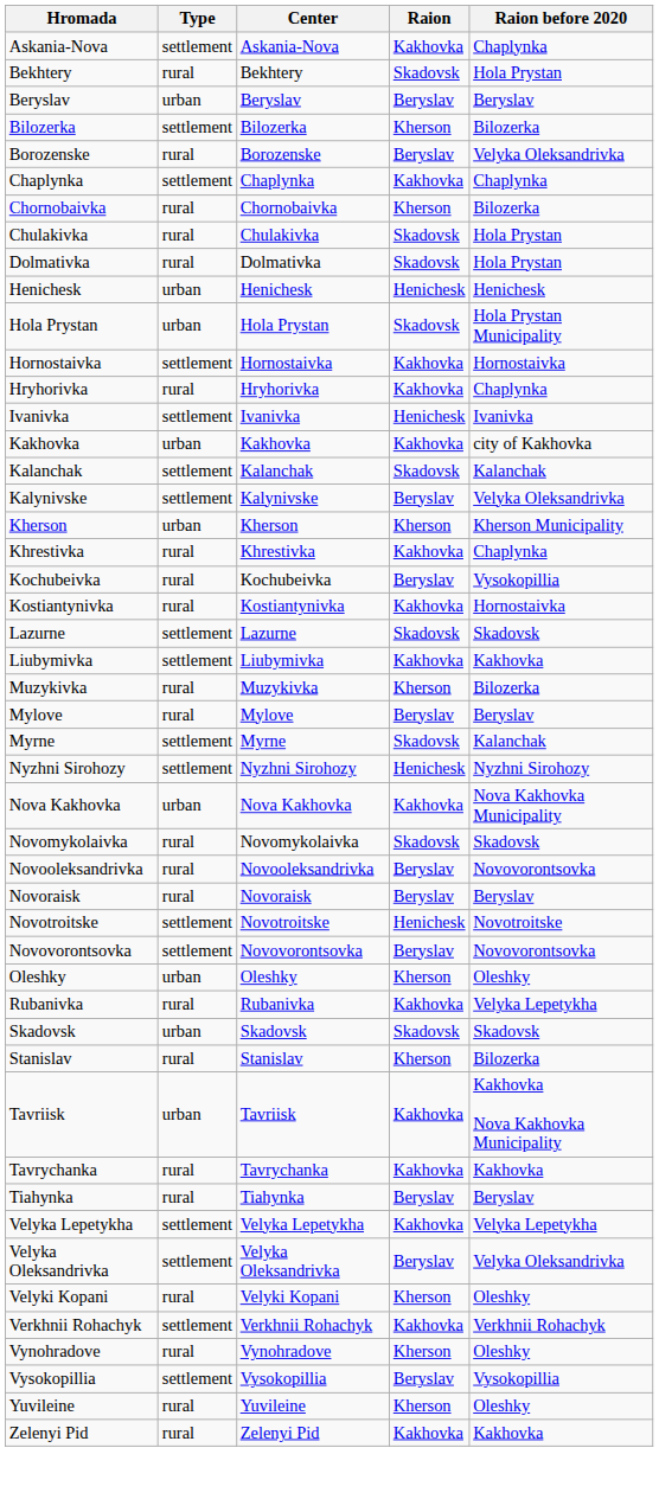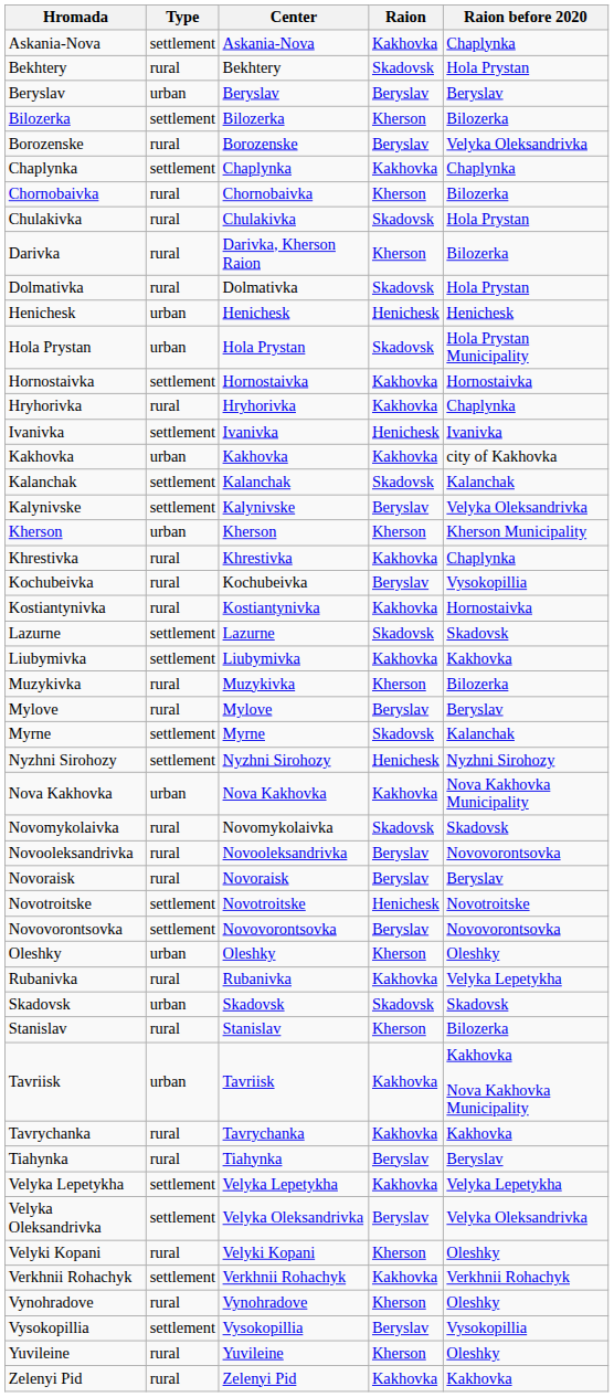 <table class='wikitable sortable'>
 <tr>
 <th>Hromada</th>
 <th>Type</th>
 <th>Center</th>
 <th>Raion</th>
 <th>Raion before 2020</th>
 </tr>
 <tr>
 <td>Askania-Nova</td>
 <td>settlement</td>
 <td><a href='#'>Askania-Nova</a></td>
 <td><a href='#'>Kakhovka</a></td>
 <td><a href='#'>Chaplynka</a></td>
 </tr>
 <tr>
 <td>Bekhtery</td>
 <td>rural</td>
 <td>Bekhtery</td>
 <td><a href='#'>Skadovsk</a></td>
 <td><a href='#'>Hola Prystan</a></td>
 </tr>
 <tr>
 <td>Beryslav</td>
 <td>urban</td>
 <td><a href='#'>Beryslav</a></td>
 <td><a href='#'>Beryslav</a></td>
 <td><a href='#'>Beryslav</a></td>
 </tr>
 <tr>
 <td><a href='#'>Bilozerka</a></td>
 <td>settlement</td>
 <td><a href='#'>Bilozerka</a></td>
 <td><a href='#'>Kherson</a></td>
 <td><a href='#'>Bilozerka</a></td>
 </tr>
 <tr>
 <td>Borozenske</td>
 <td>rural</td>
 <td><a href='#'>Borozenske</a></td>
 <td><a href='#'>Beryslav</a></td>
 <td><a href='#'>Velyka Oleksandrivka</a></td>
 </tr>
 <tr>
 <td>Chaplynka</td>
 <td>settlement</td>
 <td><a href='#'>Chaplynka</a></td>
 <td><a href='#'>Kakhovka</a></td>
 <td><a href='#'>Chaplynka</a></td>
 </tr>
 <tr>
 <td><a href='#'>Chornobaivka</a></td>
 <td>rural</td>
 <td><a href='#'>Chornobaivka</a></td>
 <td><a href='#'>Kherson</a></td>
 <td><a href='#'>Bilozerka</a></td>
 </tr>
 <tr>
 <td>Chulakivka</td>
 <td>rural</td>
 <td><a href='#'>Chulakivka</a></td>
 <td><a href='#'>Skadovsk</a></td>
 <td><a href='#'>Hola Prystan</a></td>
+</tr>
+<tr>
+<td>Darivka</td>
+<td>rural</td>
+<td><a href='#'>Darivka, Kherson Raion</a></td>
+<td><a href='#'>Kherson</a></td>
+<td><a href='#'>Bilozerka</a></td>
 </tr>
 <tr>
 <td>Dolmativka</td>
 <td>rural</td>
 <td>Dolmativka</td>
 <td><a href='#'>Skadovsk</a></td>
 <td><a href='#'>Hola Prystan</a></td>
 </tr>
 <tr>
 <td>Henichesk</td>
 <td>urban</td>
 <td><a href='#'>Henichesk</a></td>
 <td><a href='#'>Henichesk</a></td>
 <td><a href='#'>Henichesk</a></td>
 </tr>
 <tr>
 <td>Hola Prystan</td>
 <td>urban</td>
 <td><a href='#'>Hola Prystan</a></td>
 <td><a href='#'>Skadovsk</a></td>
 <td><a href='#'>Hola Prystan Municipality</a></td>
 </tr>
 <tr>
 <td>Hornostaivka</td>
 <td>settlement</td>
 <td><a href='#'>Hornostaivka</a></td>
 <td><a href='#'>Kakhovka</a></td>
 <td><a href='#'>Hornostaivka</a></td>
 </tr>
 <tr>
 <td>Hryhorivka</td>
 <td>rural</td>
 <td><a href='#'>Hryhorivka</a></td>
 <td><a href='#'>Kakhovka</a></td>
 <td><a href='#'>Chaplynka</a></td>
 </tr>
 <tr>
 <td>Ivanivka</td>
 <td>settlement</td>
 <td><a href='#'>Ivanivka</a></td>
 <td><a href='#'>Henichesk</a></td>
 <td><a href='#'>Ivanivka</a></td>
 </tr>
 <tr>
 <td>Kakhovka</td>
 <td>urban</td>
 <td><a href='#'>Kakhovka</a></td>
 <td><a href='#'>Kakhovka</a></td>
 <td>city of Kakhovka</td>
 </tr>
 <tr>
 <td>Kalanchak</td>
 <td>settlement</td>
 <td><a href='#'>Kalanchak</a></td>
 <td><a href='#'>Skadovsk</a></td>
 <td><a href='#'>Kalanchak</a></td>
 </tr>
 <tr>
 <td>Kalynivske</td>
 <td>settlement</td>
 <td><a href='#'>Kalynivske</a></td>
 <td><a href='#'>Beryslav</a></td>
 <td><a href='#'>Velyka Oleksandrivka</a></td>
 </tr>
 <tr>
 <td><a href='#'>Kherson</a></td>
 <td>urban</td>
 <td><a href='#'>Kherson</a></td>
 <td><a href='#'>Kherson</a></td>
 <td><a href='#'>Kherson Municipality</a></td>
 </tr>
 <tr>
 <td>Khrestivka</td>
 <td>rural</td>
 <td><a href='#'>Khrestivka</a></td>
 <td><a href='#'>Kakhovka</a></td>
 <td><a href='#'>Chaplynka</a></td>
 </tr>
 <tr>
 <td>Kochubeivka</td>
 <td>rural</td>
 <td>Kochubeivka</td>
 <td><a href='#'>Beryslav</a></td>
 <td><a href='#'>Vysokopillia</a></td>
 </tr>
 <tr>
 <td>Kostiantynivka</td>
 <td>rural</td>
 <td><a href='#'>Kostiantynivka</a></td>
 <td><a href='#'>Kakhovka</a></td>
 <td><a href='#'>Hornostaivka</a></td>
 </tr>
 <tr>
 <td>Lazurne</td>
 <td>settlement</td>
 <td><a href='#'>Lazurne</a></td>
 <td><a href='#'>Skadovsk</a></td>
 <td><a href='#'>Skadovsk</a></td>
 </tr>
 <tr>
 <td>Liubymivka</td>
 <td>settlement</td>
 <td><a href='#'>Liubymivka</a></td>
 <td><a href='#'>Kakhovka</a></td>
 <td><a href='#'>Kakhovka</a></td>
 </tr>
 <tr>
 <td>Muzykivka</td>
 <td>rural</td>
 <td><a href='#'>Muzykivka</a></td>
 <td><a href='#'>Kherson</a></td>
 <td><a href='#'>Bilozerka</a></td>
 </tr>
 <tr>
 <td>Mylove</td>
 <td>rural</td>
 <td><a href='#'>Mylove</a></td>
 <td><a href='#'>Beryslav</a></td>
 <td><a href='#'>Beryslav</a></td>
 </tr>
 <tr>
 <td>Myrne</td>
 <td>settlement</td>
 <td><a href='#'>Myrne</a></td>
 <td><a href='#'>Skadovsk</a></td>
 <td><a href='#'>Kalanchak</a></td>
 </tr>
 <tr>
 <td>Nyzhni Sirohozy</td>
 <td>settlement</td>
 <td><a href='#'>Nyzhni Sirohozy</a></td>
 <td><a href='#'>Henichesk</a></td>
 <td><a href='#'>Nyzhni Sirohozy</a></td>
 </tr>
 <tr>
 <td>Nova Kakhovka</td>
 <td>urban</td>
 <td><a href='#'>Nova Kakhovka</a></td>
 <td><a href='#'>Kakhovka</a></td>
 <td><a href='#'>Nova Kakhovka Municipality</a></td>
 </tr>
 <tr>
 <td>Novomykolaivka</td>
 <td>rural</td>
 <td>Novomykolaivka</td>
 <td><a href='#'>Skadovsk</a></td>
 <td><a href='#'>Skadovsk</a></td>
 </tr>
 <tr>
 <td>Novooleksandrivka</td>
 <td>rural</td>
 <td><a href='#'>Novooleksandrivka</a></td>
 <td><a href='#'>Beryslav</a></td>
 <td><a href='#'>Novovorontsovka</a></td>
 </tr>
 <tr>
 <td>Novoraisk</td>
 <td>rural</td>
 <td><a href='#'>Novoraisk</a></td>
 <td><a href='#'>Beryslav</a></td>
 <td><a href='#'>Beryslav</a></td>
 </tr>
 <tr>
 <td>Novotroitske</td>
 <td>settlement</td>
 <td><a href='#'>Novotroitske</a></td>
 <td><a href='#'>Henichesk</a></td>
 <td><a href='#'>Novotroitske</a></td>
 </tr>
 <tr>
 <td>Novovorontsovka</td>
 <td>settlement</td>
 <td><a href='#'>Novovorontsovka</a></td>
 <td><a href='#'>Beryslav</a></td>
 <td><a href='#'>Novovorontsovka</a></td>
 </tr>
 <tr>
 <td>Oleshky</td>
 <td>urban</td>
 <td><a href='#'>Oleshky</a></td>
 <td><a href='#'>Kherson</a></td>
 <td><a href='#'>Oleshky</a></td>
 </tr>
 <tr>
 <td>Rubanivka</td>
 <td>rural</td>
 <td><a href='#'>Rubanivka</a></td>
 <td><a href='#'>Kakhovka</a></td>
 <td><a href='#'>Velyka Lepetykha</a></td>
 </tr>
 <tr>
 <td>Skadovsk</td>
 <td>urban</td>
 <td><a href='#'>Skadovsk</a></td>
 <td><a href='#'>Skadovsk</a></td>
 <td><a href='#'>Skadovsk</a></td>
 </tr>
 <tr>
 <td>Stanislav</td>
 <td>rural</td>
 <td><a href='#'>Stanislav</a></td>
 <td><a href='#'>Kherson</a></td>
 <td><a href='#'>Bilozerka</a></td>
 </tr>
 <tr>
 <td>Tavriisk</td>
 <td>urban</td>
 <td><a href='#'>Tavriisk</a></td>
 <td><a href='#'>Kakhovka</a></td>
 <td><a href='#'>Kakhovka</a><br><br><a href='#'>Nova Kakhovka Municipality</a></td>
 </tr>
 <tr>
 <td>Tavrychanka</td>
 <td>rural</td>
 <td><a href='#'>Tavrychanka</a></td>
 <td><a href='#'>Kakhovka</a></td>
 <td><a href='#'>Kakhovka</a></td>
 </tr>
 <tr>
 <td>Tiahynka</td>
 <td>rural</td>
 <td><a href='#'>Tiahynka</a></td>
 <td><a href='#'>Beryslav</a></td>
 <td><a href='#'>Beryslav</a></td>
 </tr>
 <tr>
 <td>Velyka Lepetykha</td>
 <td>settlement</td>
 <td><a href='#'>Velyka Lepetykha</a></td>
 <td><a href='#'>Kakhovka</a></td>
 <td><a href='#'>Velyka Lepetykha</a></td>
 </tr>
 <tr>
 <td>Velyka Oleksandrivka</td>
 <td>settlement</td>
 <td><a href='#'>Velyka Oleksandrivka</a></td>
 <td><a href='#'>Beryslav</a></td>
 <td><a href='#'>Velyka Oleksandrivka</a></td>
 </tr>
 <tr>
 <td>Velyki Kopani</td>
 <td>rural</td>
 <td><a href='#'>Velyki Kopani</a></td>
 <td><a href='#'>Kherson</a></td>
 <td><a href='#'>Oleshky</a></td>
 </tr>
 <tr>
 <td>Verkhnii Rohachyk</td>
 <td>settlement</td>
 <td><a href='#'>Verkhnii Rohachyk</a></td>
 <td><a href='#'>Kakhovka</a></td>
 <td><a href='#'>Verkhnii Rohachyk</a></td>
 </tr>
 <tr>
 <td>Vynohradove</td>
 <td>rural</td>
 <td><a href='#'>Vynohradove</a></td>
 <td><a href='#'>Kherson</a></td>
 <td><a href='#'>Oleshky</a></td>
 </tr>
 <tr>
 <td>Vysokopillia</td>
 <td>settlement</td>
 <td><a href='#'>Vysokopillia</a></td>
 <td><a href='#'>Beryslav</a></td>
 <td><a href='#'>Vysokopillia</a></td>
 </tr>
 <tr>
 <td>Yuvileine</td>
 <td>rural</td>
 <td><a href='#'>Yuvileine</a></td>
 <td><a href='#'>Kherson</a></td>
 <td><a href='#'>Oleshky</a></td>
 </tr>
 <tr>
 <td>Zelenyi Pid</td>
 <td>rural</td>
 <td><a href='#'>Zelenyi Pid</a></td>
 <td><a href='#'>Kakhovka</a></td>
 <td><a href='#'>Kakhovka</a></td>
 </tr>
 </table>
